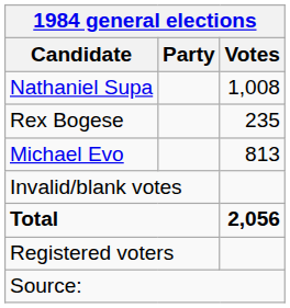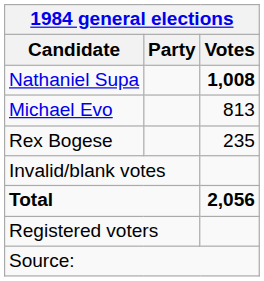 <table class=wikitable style=text-align:left>
 <tr>
 <th colspan=3><a href='#'>1984 general elections</a></th>
 </tr>
 <tr>
 <th>Candidate</th>
 <th>Party</th>
 <th>Votes</th>
 </tr>
 <tr>
 <td><a href='#'>Nathaniel Supa</a></td>
 <td></td>
-<td align=right>1,008</td>
+<td align=right><strong>1,008</strong></td>
+</tr>
+<tr>
+<td><a href='#'>Michael Evo</a></td>
+<td></td>
+<td align=right>813</td>
 </tr>
 <tr>
 <td>Rex Bogese</td>
 <td></td>
 <td align=right>235</td>
-</tr>
-<tr>
-<td><a href='#'>Michael Evo</a></td>
-<td></td>
-<td align=right>813</td>
 </tr>
 <tr>
 <td colspan=2>Invalid/blank votes</td>
 <td align=right></td>
 </tr>
 <tr>
 <td colspan=2><strong>Total</strong></td>
 <td align=right><strong>2,056</strong></td>
 </tr>
 <tr>
 <td colspan=2>Registered voters</td>
 <td align=right></td>
 </tr>
 <tr>
 <td colspan=3>Source: </td>
 </tr>
 </table>
